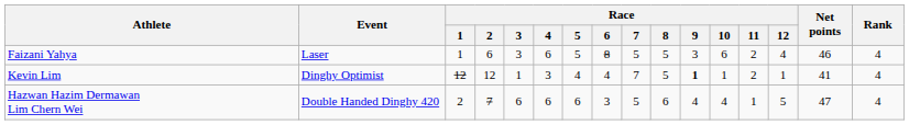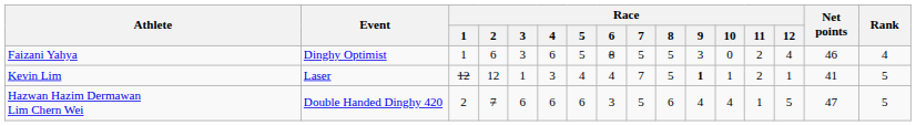 <table class="wikitable" width="84%" style="text-align:center; font-size:90%">
 <tr>
 <th rowspan="2" width="20%">Athlete</th>
 <th rowspan="2" width="10%">Event</th>
 <th colspan="12" width="48%">Race</th>
 <th rowspan="2" width="3%">Net points</th>
 <th rowspan="2" width="3%">Rank</th>
 </tr>
 <tr>
 <th width="2%">1</th>
 <th width="2%">2</th>
 <th width="2%">3</th>
 <th width="2%">4</th>
 <th width="2%">5</th>
 <th width="2%">6</th>
 <th width="2%">7</th>
 <th width="2%">8</th>
 <th width="2%">9</th>
 <th width="2%">10</th>
 <th width="2%">11</th>
 <th width="2%">12</th>
 </tr>
 <tr>
 <td align="left"><a href='#'>Faizani Yahya</a></td>
-<td align="left"><a href='#'>Laser</a></td>
+<td align="left"><a href='#'>Dinghy Optimist</a></td>
 <td>1</td>
 <td>6</td>
 <td>3</td>
 <td>6</td>
 <td>5</td>
 <td><s>8</s></td>
 <td>5</td>
 <td>5</td>
 <td>3</td>
-<td>6</td>
+<td>0</td>
 <td>2</td>
 <td>4</td>
 <td>46</td>
 <td>4</td>
 </tr>
 <tr>
 <td align="left"><a href='#'>Kevin Lim</a></td>
-<td align="left"><a href='#'>Dinghy Optimist</a></td>
+<td align="left"><a href='#'>Laser</a></td>
 <td><s>12</s><br></td>
 <td>12<br></td>
 <td>1</td>
 <td>3</td>
 <td>4</td>
 <td>4</td>
 <td>7</td>
 <td>5</td>
 <td><strong>1</strong></td>
 <td>1</td>
 <td>2</td>
 <td>1</td>
 <td>41</td>
-<td>4</td>
+<td>5</td>
 </tr>
 <tr>
 <td align="left"><a href='#'>Hazwan Hazim Dermawan</a><br><a href='#'>Lim Chern Wei</a></td>
 <td align="left"><a href='#'>Double Handed Dinghy 420</a></td>
 <td>2</td>
 <td><s>7</s></td>
 <td>6</td>
 <td>6</td>
 <td>6</td>
 <td>3</td>
 <td>5</td>
 <td>6</td>
 <td>4</td>
 <td>4</td>
 <td>1</td>
 <td>5</td>
 <td>47</td>
-<td>4</td>
+<td>5</td>
 </tr>
 </table>
